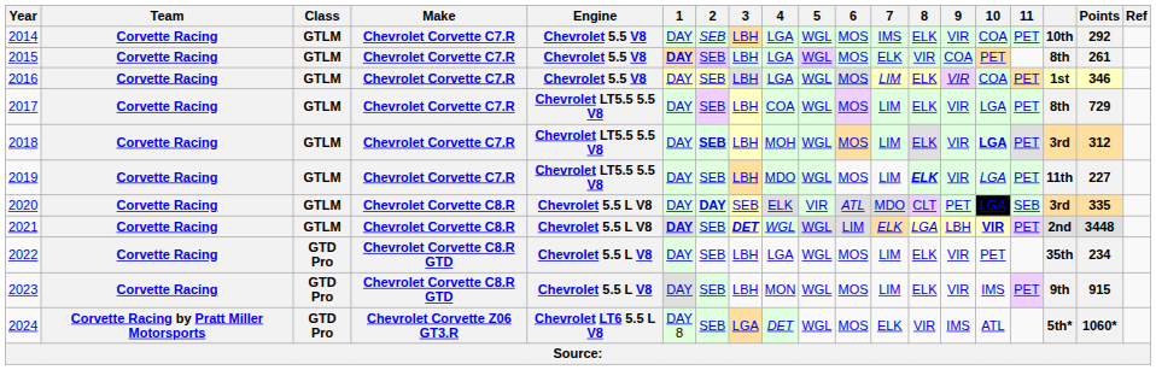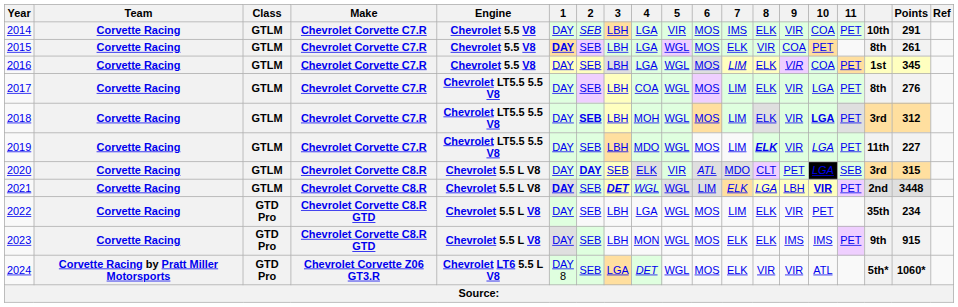 <table class="wikitable" style="text-align:center; font-size:90%">
 <tr>
 <th>Year</th>
 <th>Team</th>
 <th>Class</th>
 <th>Make</th>
 <th>Engine</th>
 <th>1</th>
 <th>2</th>
 <th>3</th>
 <th>4</th>
 <th>5</th>
 <th>6</th>
 <th>7</th>
 <th>8</th>
 <th>9</th>
 <th>10</th>
 <th>11</th>
 <th></th>
 <th>Points</th>
 <th>Ref</th>
 </tr>
 <tr>
 <td><a href='#'>2014</a></td>
 <th><a href='#'>Corvette Racing</a></th>
 <th>GTLM</th>
 <th><a href='#'>Chevrolet Corvette C7.R</a></th>
 <th><a href='#'>Chevrolet</a> 5.5 <a href='#'>V8</a></th>
 <td style="background:#DFFFDF;"><a href='#'>DAY</a><br></td>
 <td style="background:#DFFFDF;"><em><a href='#'>SEB</a></em><br></td>
 <td style="background:#FFDF9F;"><a href='#'>LBH</a><br></td>
 <td style="background:#DFFFDF;"><a href='#'>LGA</a><br></td>
-<td style="background:#DFFFDF;"><a href='#'>WGL</a><br></td>
+<td style="background:#DFFFDF;"><a href='#'>VIR</a><br></td>
 <td style="background:#DFFFDF;"><a href='#'>MOS</a><br></td>
 <td style="background:#DFFFDF;"><a href='#'>IMS</a><br></td>
 <td style="background:#DFFFDF;"><a href='#'>ELK</a><br></td>
 <td style="background:#DFFFDF;"><a href='#'>VIR</a><br></td>
 <td style="background:#DFFFDF;"><a href='#'>COA</a><br></td>
 <td style="background:#DFFFDF;"><a href='#'>PET</a><br></td>
 <th>10th</th>
-<th>292</th>
+<th>291</th>
 <td></td>
 </tr>
 <tr>
 <td><a href='#'>2015</a></td>
 <th><a href='#'>Corvette Racing</a></th>
 <th>GTLM</th>
 <th><a href='#'>Chevrolet Corvette C7.R</a></th>
 <th><a href='#'>Chevrolet</a> 5.5 <a href='#'>V8</a></th>
 <td style="background:#FFDF9F;"><strong><a href='#'>DAY</a></strong><br></td>
 <td style="background:#EFCFFF;"><a href='#'>SEB</a><br></td>
 <td style="background:#DFFFDF;"><a href='#'>LBH</a><br></td>
 <td style="background:#DFFFDF;"><a href='#'>LGA</a><br></td>
 <td style="background:#EFCFFF;"><a href='#'>WGL</a><br></td>
 <td style="background:#DFFFDF;"><a href='#'>MOS</a><br></td>
 <td style="background:#DFFFDF;"><a href='#'>ELK</a><br></td>
 <td style="background:#DFFFDF;"><a href='#'>VIR</a><br></td>
 <td style="background:#DFFFDF;"><a href='#'>COA</a><br></td>
 <td style="background:#FFDF9F;"><a href='#'>PET</a><br></td>
 <td></td>
 <th>8th</th>
 <th>261</th>
 <td></td>
 </tr>
 <tr>
 <td><a href='#'>2016</a></td>
 <th><a href='#'>Corvette Racing</a></th>
 <th>GTLM</th>
 <th><a href='#'>Chevrolet Corvette C7.R</a></th>
 <th><a href='#'>Chevrolet</a> 5.5 <a href='#'>V8</a></th>
 <td style="background:#FFFFBF;"><a href='#'>DAY</a><br></td>
 <td style="background:#FFFFBF;"><a href='#'>SEB</a><br></td>
 <td style="background:#DFDFDF;"><a href='#'>LBH</a><br></td>
 <td style="background:#DFFFDF;"><a href='#'>LGA</a><br></td>
 <td style="background:#DFFFDF;"><a href='#'>WGL</a><br></td>
 <td style="background:#DFDFDF;"><a href='#'>MOS</a><br></td>
 <td style="background:#FFFFBF;"><em><a href='#'>LIM</a></em><br></td>
 <td style="background:#FFFFBF;"><a href='#'>ELK</a><br></td>
 <td style="background:#EFCFFF;"><em><a href='#'>VIR</a></em><br></td>
 <td style="background:#DFFFDF;"><a href='#'>COA</a><br></td>
 <td style="background:#FFDF9F;"><a href='#'>PET</a><br></td>
 <th style="background:#FFFFBF;">1st</th>
-<th style="background:#FFFFBF;">346</th>
+<th style="background:#FFFFBF;">345</th>
 <td></td>
 </tr>
 <tr>
 <td><a href='#'>2017</a></td>
 <th><a href='#'>Corvette Racing</a></th>
 <th>GTLM</th>
 <th><a href='#'>Chevrolet Corvette C7.R</a></th>
 <th><a href='#'>Chevrolet</a> LT5.5 5.5 <a href='#'>V8</a></th>
 <td style="background:#DFFFDF;"><a href='#'>DAY</a><br></td>
 <td style="background:#EFCFFF;"><a href='#'>SEB</a><br></td>
 <td style="background:#FFFFBF;"><a href='#'>LBH</a><br></td>
 <td style="background:#DFFFDF;"><a href='#'>COA</a><br></td>
 <td style="background:#DFFFDF;"><a href='#'>WGL</a><br></td>
 <td style="background:#EFCFFF;"><a href='#'>MOS</a><br></td>
 <td style="background:#DFFFDF;"><a href='#'>LIM</a><br></td>
 <td style="background:#DFFFDF;"><a href='#'>ELK</a><br></td>
 <td style="background:#DFFFDF;"><a href='#'>VIR</a><br></td>
 <td style="background:#DFFFDF;"><a href='#'>LGA</a><br></td>
 <td style="background:#DFFFDF;"><a href='#'>PET</a><br></td>
 <th>8th</th>
-<th>729</th>
+<th>276</th>
 <td></td>
 </tr>
 <tr>
 <td><a href='#'>2018</a></td>
 <th><a href='#'>Corvette Racing</a></th>
 <th>GTLM</th>
 <th><a href='#'>Chevrolet Corvette C7.R</a></th>
 <th><a href='#'>Chevrolet</a> LT5.5 5.5 <a href='#'>V8</a></th>
 <td style="background:#DFFFDF;"><a href='#'>DAY</a><br></td>
 <td style="background:#DFFFDF;"><strong><a href='#'>SEB</a><br></strong></td>
 <td style="background:#FFFFBF;"><a href='#'>LBH</a><br></td>
 <td style="background:#DFFFDF;"><a href='#'>MOH</a><br></td>
 <td style="background:#DFFFDF;"><a href='#'>WGL</a><br></td>
 <td style="background:#FFDF9F;"><a href='#'>MOS</a><br></td>
 <td style="background:#DFFFDF;"><a href='#'>LIM</a><br></td>
 <td style="background:#DFDFDF;"><a href='#'>ELK</a><br></td>
 <td style="background:#DFFFDF;"><a href='#'>VIR</a><br></td>
 <td style="background:#DFFFDF;"><strong><a href='#'>LGA</a></strong><br></td>
 <td style="background:#DFDFDF;"><a href='#'>PET</a><br></td>
 <th style="background:#FFDF9F;">3rd</th>
 <th style="background:#FFDF9F;">312</th>
 <td></td>
 </tr>
 <tr>
 <td><a href='#'>2019</a></td>
 <th><a href='#'>Corvette Racing</a></th>
 <th>GTLM</th>
 <th><a href='#'>Chevrolet Corvette C7.R</a></th>
 <th><a href='#'>Chevrolet</a> LT5.5 5.5 <a href='#'>V8</a></th>
 <td style="background:#DFFFDF;"><a href='#'>DAY</a><br></td>
 <td style="background:#DFFFDF;"><a href='#'>SEB</a><br></td>
 <td style="background:#FFDF9F;"><a href='#'>LBH</a><br></td>
 <td style="background:#DFFFDF;"><a href='#'>MDO</a><br></td>
 <td style="background:#DFFFDF;"><a href='#'>WGL</a><br></td>
 <td><a href='#'>MOS</a><br></td>
 <td><a href='#'>LIM</a><br></td>
 <td style="background:#DFFFDF;"><strong><em><a href='#'>ELK</a></em></strong><br></td>
 <td style="background:#DFFFDF;"><a href='#'>VIR</a><br></td>
 <td style="background:#DFFFDF;"><em><a href='#'>LGA</a></em><br></td>
 <td style="background:#DFFFDF;"><a href='#'>PET</a><br></td>
 <th>11th</th>
 <th>227</th>
 <td></td>
 </tr>
 <tr>
 <td><a href='#'>2020</a></td>
 <th><a href='#'>Corvette Racing</a></th>
 <th>GTLM</th>
 <th><a href='#'>Chevrolet Corvette C8.R</a></th>
 <th><a href='#'>Chevrolet</a> 5.5 L V8</th>
 <td style="background:#DFFFDF;"><a href='#'>DAY</a><br></td>
 <td style="background:#DFFFDF;"><strong><a href='#'>DAY</a></strong><br></td>
 <td style="background:#FFFFBF;"><a href='#'>SEB</a><br></td>
 <td style="background:#DFDFDF;"><a href='#'>ELK</a><br></td>
 <td style="background:#DFFFDF;"><a href='#'>VIR</a><br></td>
 <td style="background:#DFDFDF;"><em><a href='#'>ATL</a></em><br></td>
 <td style="background:#DFDFDF;"><a href='#'>MDO</a><br></td>
 <td style="background:#EFCFFF;"><a href='#'>CLT</a><br></td>
 <td style="background:#DFFFDF;"><a href='#'>PET</a><br></td>
 <td style="background:#000000; color:white"><em><span><a href='#'>LGA</a></span></em><br></td>
 <td style="background:#DFFFDF;"><a href='#'>SEB</a><br></td>
 <th style="background:#FFDF9F;">3rd</th>
-<th style="background:#FFDF9F;">335</th>
+<th style="background:#FFDF9F;">315</th>
 <td></td>
 </tr>
 <tr>
 <td><a href='#'>2021</a></td>
 <th><a href='#'>Corvette Racing</a></th>
 <th>GTLM</th>
 <th><a href='#'>Chevrolet Corvette C8.R</a></th>
 <th><a href='#'>Chevrolet</a> 5.5 L V8</th>
 <td style="background:#DFDFDF;"><strong><a href='#'>DAY</a></strong><br></td>
 <td style="background:#DFFFDF;"><a href='#'>SEB</a><br></td>
 <td style="background:#FFFFBF;"><strong><em><a href='#'>DET</a></em></strong><br></td>
 <td style="background:#DFFFDF;"><em><a href='#'>WGL</a></em><br></td>
 <td style="background:#DFDFDF;"><a href='#'>WGL</a><br></td>
 <td style="background:#DFDFDF;"><a href='#'>LIM</a><br></td>
 <td style="background:#FFDF9F;"><em><a href='#'>ELK</a></em><br></td>
 <td style="background:#FFFFBF;"><em><a href='#'>LGA</a></em><br></td>
 <td style="background:#FFFFBF;"><a href='#'>LBH</a><br></td>
 <td style="background:#FFFFBF;"><strong><a href='#'>VIR</a></strong><br></td>
 <td style="background:#EFCFFF;"><a href='#'>PET</a><br></td>
 <th style="background:#DFDFDF;">2nd</th>
 <th style="background:#DFDFDF;">3448</th>
 <td></td>
 </tr>
 <tr>
 <td><a href='#'>2022</a></td>
 <th><a href='#'>Corvette Racing</a></th>
 <th>GTD Pro</th>
 <th><a href='#'>Chevrolet Corvette C8.R GTD</a></th>
 <th><a href='#'>Chevrolet</a> 5.5 L <a href='#'>V8</a></th>
 <td style="background:#DFFFDF;"><a href='#'>DAY</a><br></td>
 <td style="background:"><a href='#'>SEB</a><br></td>
 <td style="background:"><a href='#'>LBH</a><br></td>
 <td style="background:"><a href='#'>LGA</a><br></td>
 <td style="background:"><a href='#'>WGL</a><br></td>
 <td style="background:"><a href='#'>MOS</a><br></td>
 <td style="background:"><a href='#'>LIM</a><br></td>
 <td style="background:"><a href='#'>ELK</a><br></td>
 <td style="background:"><a href='#'>VIR</a><br></td>
 <td style="background:"><a href='#'>PET</a><br></td>
 <td></td>
 <th>35th</th>
 <th>234</th>
 <td></td>
 </tr>
 <tr>
 <td><a href='#'>2023</a></td>
 <th><a href='#'>Corvette Racing</a></th>
 <th>GTD Pro</th>
 <th><a href='#'>Chevrolet Corvette C8.R GTD</a></th>
 <th><a href='#'>Chevrolet</a> 5.5 L <a href='#'>V8</a></th>
 <td style="background:#DFDFDF;"><a href='#'>DAY</a><br></td>
 <td style="background:#DFFFDF;"><a href='#'>SEB</a><br></td>
 <td><a href='#'>LBH</a><br></td>
 <td><a href='#'>MON</a><br></td>
 <td><a href='#'>WGL</a><br></td>
 <td><a href='#'>MOS</a><br></td>
-<td><a href='#'>LIM</a><br></td>
+<td><a href='#'>ELK</a></td>
 <td><a href='#'>ELK</a><br></td>
-<td><a href='#'>VIR</a><br></td>
+<td><a href='#'>IMS</a></td>
 <td><a href='#'>IMS</a></td>
 <td style="background:#EFCFFF;"><a href='#'>PET</a><br></td>
 <th>9th</th>
 <th>915</th>
 <td></td>
 </tr>
 <tr>
 <td><a href='#'>2024</a></td>
 <th><a href='#'>Corvette Racing</a> by <a href='#'>Pratt Miller Motorsports</a></th>
 <th>GTD Pro</th>
 <th><a href='#'>Chevrolet Corvette Z06 GT3.R</a></th>
 <th><a href='#'>Chevrolet</a> <a href='#'>LT6</a> 5.5 L <a href='#'>V8</a></th>
 <td style="background:#DFFFDF;"><a href='#'>DAY</a><br>8</td>
 <td style="background:#DFFFDF;"><a href='#'>SEB</a><br></td>
 <td style="background:#FFDF9F;"><a href='#'>LGA</a><br></td>
 <td style="background:#DFFFDF;"><em><a href='#'>DET</a></em><br></td>
 <td><a href='#'>WGL</a></td>
 <td><a href='#'>MOS</a></td>
 <td><a href='#'>ELK</a></td>
 <td><a href='#'>VIR</a></td>
-<td><a href='#'>IMS</a></td>
+<td><a href='#'>VIR</a><br></td>
 <td><a href='#'>ATL</a></td>
 <td></td>
 <th>5th*</th>
 <th>1060*</th>
 <td></td>
 </tr>
 <tr>
 <th colspan="19">Source:</th>
 </tr>
 </table>
